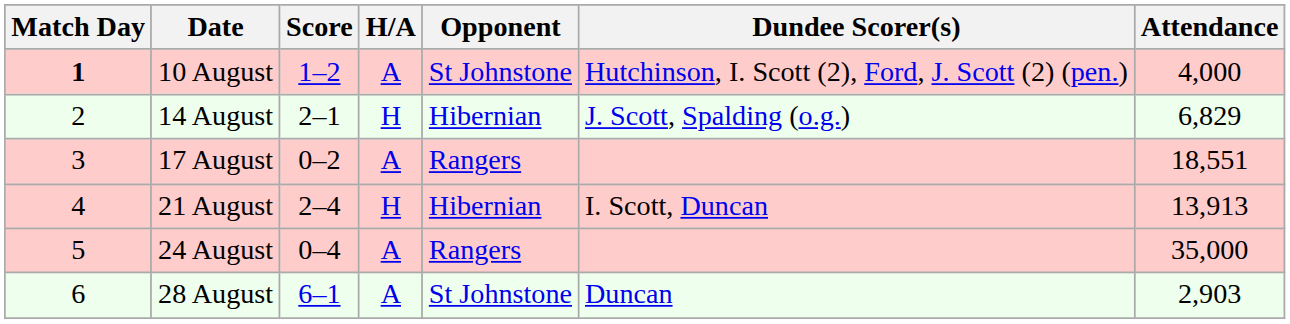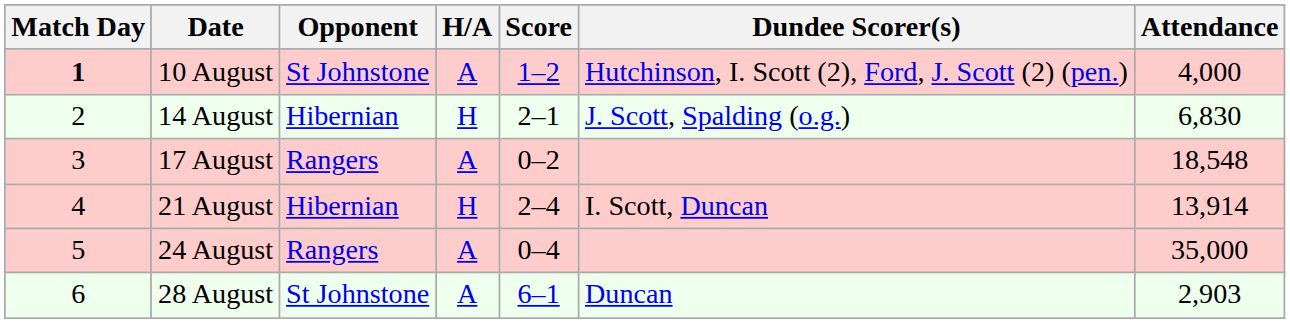 <table class="wikitable" style="text-align:center">
 <tr>
 <th>Match Day</th>
 <th>Date</th>
+<th>Opponent</th>
+<th>H/A</th>
 <th>Score</th>
-<th>H/A</th>
-<th>Opponent</th>
 <th>Dundee Scorer(s)</th>
 <th>Attendance</th>
 </tr>
 <tr bgcolor="#FFCCCC">
 <td><strong>1</strong></td>
 <td align="left">10 August</td>
+<td align="left"><a href='#'>St Johnstone</a></td>
+<td><a href='#'>A</a></td>
 <td><a href='#'>1–2</a></td>
-<td><a href='#'>A</a></td>
-<td align="left"><a href='#'>St Johnstone</a></td>
 <td align="left"><a href='#'>Hutchinson</a>, I. Scott (2), <a href='#'>Ford</a>, <a href='#'>J. Scott</a> (2) (<a href='#'>pen.</a>)</td>
 <td>4,000</td>
 </tr>
 <tr bgcolor="#EEFFEE">
 <td>2</td>
 <td align="left">14 August</td>
+<td align="left"><a href='#'>Hibernian</a></td>
+<td><a href='#'>H</a></td>
 <td>2–1</td>
-<td><a href='#'>H</a></td>
-<td align="left"><a href='#'>Hibernian</a></td>
 <td align="left"><a href='#'>J. Scott</a>, <a href='#'>Spalding</a> (<a href='#'>o.g.</a>)</td>
-<td>6,829</td>
+<td>6,830</td>
 </tr>
 <tr bgcolor="#FFCCCC">
 <td>3</td>
 <td align="left">17 August</td>
+<td align="left"><a href='#'>Rangers</a></td>
+<td><a href='#'>A</a></td>
 <td>0–2</td>
-<td><a href='#'>A</a></td>
-<td align="left"><a href='#'>Rangers</a></td>
 <td align="left"></td>
-<td>18,551</td>
+<td>18,548</td>
 </tr>
 <tr bgcolor="#FFCCCC">
 <td>4</td>
 <td align="left">21 August</td>
+<td align="left"><a href='#'>Hibernian</a></td>
+<td><a href='#'>H</a></td>
 <td>2–4</td>
-<td><a href='#'>H</a></td>
-<td align="left"><a href='#'>Hibernian</a></td>
 <td align="left">I. Scott, <a href='#'>Duncan</a></td>
-<td>13,913</td>
+<td>13,914</td>
 </tr>
 <tr bgcolor="#FFCCCC">
 <td>5</td>
 <td align="left">24 August</td>
+<td align="left"><a href='#'>Rangers</a></td>
+<td><a href='#'>A</a></td>
 <td>0–4</td>
-<td><a href='#'>A</a></td>
-<td align="left"><a href='#'>Rangers</a></td>
 <td align="left"></td>
 <td>35,000</td>
 </tr>
 <tr bgcolor="#EEFFEE">
 <td>6</td>
 <td align="left">28 August</td>
+<td align="left"><a href='#'>St Johnstone</a></td>
+<td><a href='#'>A</a></td>
 <td><a href='#'>6–1</a></td>
-<td><a href='#'>A</a></td>
-<td align="left"><a href='#'>St Johnstone</a></td>
 <td align="left"><a href='#'>Duncan</a></td>
 <td>2,903</td>
 </tr>
 </table>
